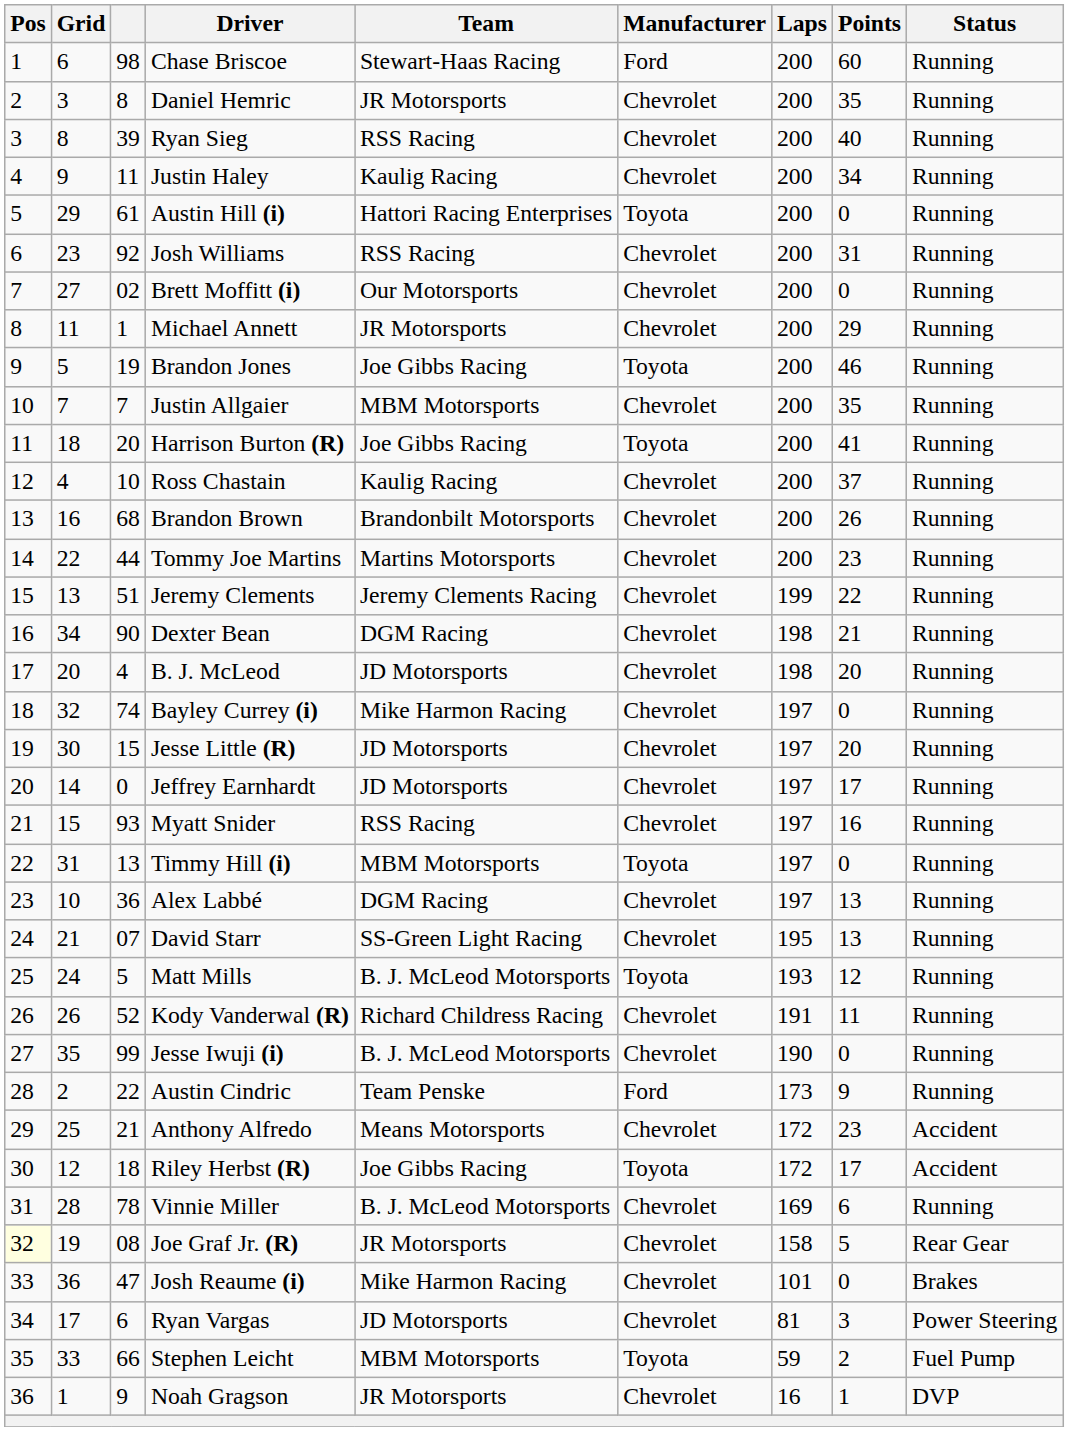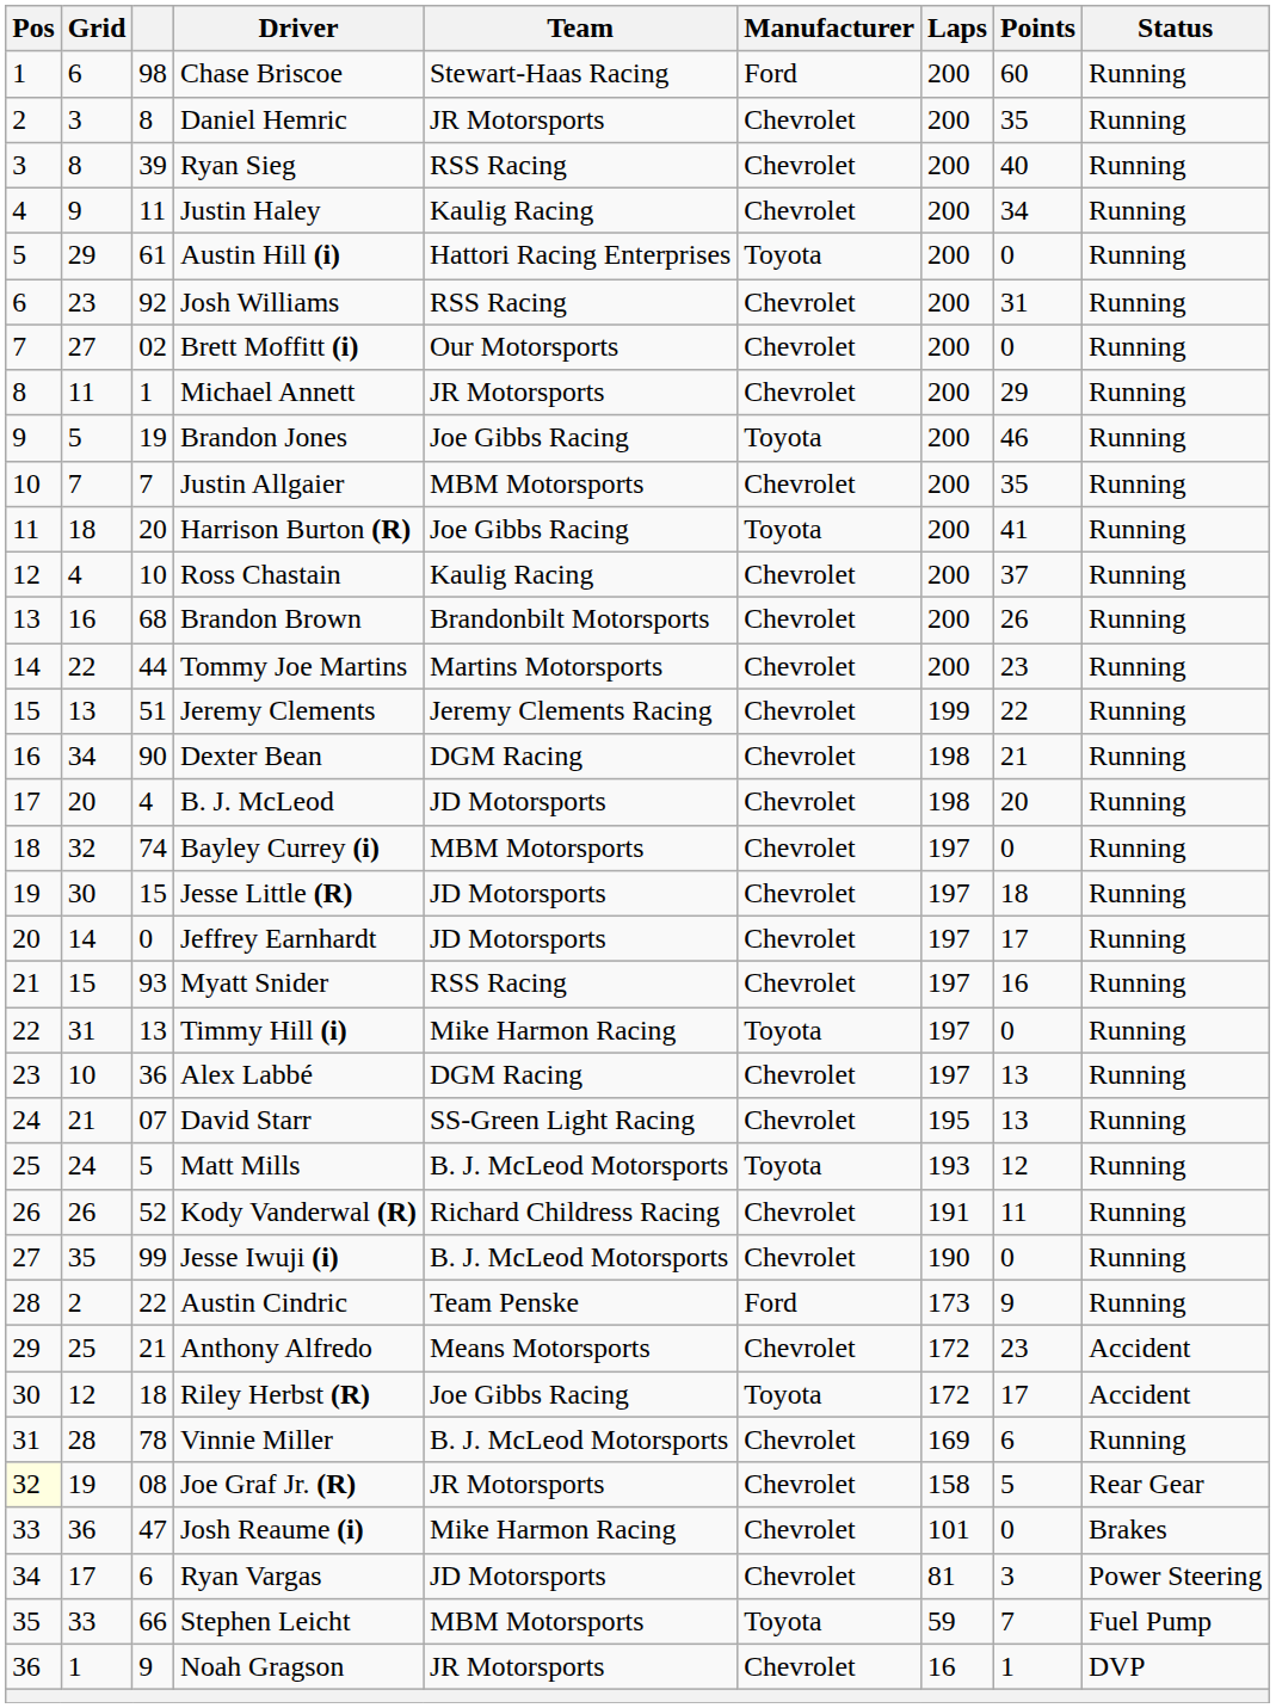 <table class="wikitable" style="font-size:98%">
 <tr>
 <th>Pos</th>
 <th>Grid</th>
 <th></th>
 <th>Driver</th>
 <th>Team</th>
 <th>Manufacturer</th>
 <th>Laps</th>
 <th>Points</th>
 <th>Status</th>
 </tr>
 <tr>
 <td>1</td>
 <td>6</td>
 <td>98</td>
 <td>Chase Briscoe</td>
 <td>Stewart-Haas Racing</td>
 <td>Ford</td>
 <td>200</td>
 <td>60</td>
 <td>Running</td>
 </tr>
 <tr>
 <td>2</td>
 <td>3</td>
 <td>8</td>
 <td>Daniel Hemric</td>
 <td>JR Motorsports</td>
 <td>Chevrolet</td>
 <td>200</td>
 <td>35</td>
 <td>Running</td>
 </tr>
 <tr>
 <td>3</td>
 <td>8</td>
 <td>39</td>
 <td>Ryan Sieg</td>
 <td>RSS Racing</td>
 <td>Chevrolet</td>
 <td>200</td>
 <td>40</td>
 <td>Running</td>
 </tr>
 <tr>
 <td>4</td>
 <td>9</td>
 <td>11</td>
 <td>Justin Haley</td>
 <td>Kaulig Racing</td>
 <td>Chevrolet</td>
 <td>200</td>
 <td>34</td>
 <td>Running</td>
 </tr>
 <tr>
 <td>5</td>
 <td>29</td>
 <td>61</td>
 <td>Austin Hill <strong>(i)</strong></td>
 <td>Hattori Racing Enterprises</td>
 <td>Toyota</td>
 <td>200</td>
 <td>0</td>
 <td>Running</td>
 </tr>
 <tr>
 <td>6</td>
 <td>23</td>
 <td>92</td>
 <td>Josh Williams</td>
 <td>RSS Racing</td>
 <td>Chevrolet</td>
 <td>200</td>
 <td>31</td>
 <td>Running</td>
 </tr>
 <tr>
 <td>7</td>
 <td>27</td>
 <td>02</td>
 <td>Brett Moffitt <strong>(i)</strong></td>
 <td>Our Motorsports</td>
 <td>Chevrolet</td>
 <td>200</td>
 <td>0</td>
 <td>Running</td>
 </tr>
 <tr>
 <td>8</td>
 <td>11</td>
 <td>1</td>
 <td>Michael Annett</td>
 <td>JR Motorsports</td>
 <td>Chevrolet</td>
 <td>200</td>
 <td>29</td>
 <td>Running</td>
 </tr>
 <tr>
 <td>9</td>
 <td>5</td>
 <td>19</td>
 <td>Brandon Jones</td>
 <td>Joe Gibbs Racing</td>
 <td>Toyota</td>
 <td>200</td>
 <td>46</td>
 <td>Running</td>
 </tr>
 <tr>
 <td>10</td>
 <td>7</td>
 <td>7</td>
 <td>Justin Allgaier</td>
 <td>MBM Motorsports</td>
 <td>Chevrolet</td>
 <td>200</td>
 <td>35</td>
 <td>Running</td>
 </tr>
 <tr>
 <td>11</td>
 <td>18</td>
 <td>20</td>
 <td>Harrison Burton <strong>(R)</strong></td>
 <td>Joe Gibbs Racing</td>
 <td>Toyota</td>
 <td>200</td>
 <td>41</td>
 <td>Running</td>
 </tr>
 <tr>
 <td>12</td>
 <td>4</td>
 <td>10</td>
 <td>Ross Chastain</td>
 <td>Kaulig Racing</td>
 <td>Chevrolet</td>
 <td>200</td>
 <td>37</td>
 <td>Running</td>
 </tr>
 <tr>
 <td>13</td>
 <td>16</td>
 <td>68</td>
 <td>Brandon Brown</td>
 <td>Brandonbilt Motorsports</td>
 <td>Chevrolet</td>
 <td>200</td>
 <td>26</td>
 <td>Running</td>
 </tr>
 <tr>
 <td>14</td>
 <td>22</td>
 <td>44</td>
 <td>Tommy Joe Martins</td>
 <td>Martins Motorsports</td>
 <td>Chevrolet</td>
 <td>200</td>
 <td>23</td>
 <td>Running</td>
 </tr>
 <tr>
 <td>15</td>
 <td>13</td>
 <td>51</td>
 <td>Jeremy Clements</td>
 <td>Jeremy Clements Racing</td>
 <td>Chevrolet</td>
 <td>199</td>
 <td>22</td>
 <td>Running</td>
 </tr>
 <tr>
 <td>16</td>
 <td>34</td>
 <td>90</td>
 <td>Dexter Bean</td>
 <td>DGM Racing</td>
 <td>Chevrolet</td>
 <td>198</td>
 <td>21</td>
 <td>Running</td>
 </tr>
 <tr>
 <td>17</td>
 <td>20</td>
 <td>4</td>
 <td>B. J. McLeod</td>
 <td>JD Motorsports</td>
 <td>Chevrolet</td>
 <td>198</td>
 <td>20</td>
 <td>Running</td>
 </tr>
 <tr>
 <td>18</td>
 <td>32</td>
 <td>74</td>
 <td>Bayley Currey <strong>(i)</strong></td>
-<td>Mike Harmon Racing</td>
+<td>MBM Motorsports</td>
 <td>Chevrolet</td>
 <td>197</td>
 <td>0</td>
 <td>Running</td>
 </tr>
 <tr>
 <td>19</td>
 <td>30</td>
 <td>15</td>
 <td>Jesse Little <strong>(R)</strong></td>
 <td>JD Motorsports</td>
 <td>Chevrolet</td>
 <td>197</td>
-<td>20</td>
+<td>18</td>
 <td>Running</td>
 </tr>
 <tr>
 <td>20</td>
 <td>14</td>
 <td>0</td>
 <td>Jeffrey Earnhardt</td>
 <td>JD Motorsports</td>
 <td>Chevrolet</td>
 <td>197</td>
 <td>17</td>
 <td>Running</td>
 </tr>
 <tr>
 <td>21</td>
 <td>15</td>
 <td>93</td>
 <td>Myatt Snider</td>
 <td>RSS Racing</td>
 <td>Chevrolet</td>
 <td>197</td>
 <td>16</td>
 <td>Running</td>
 </tr>
 <tr>
 <td>22</td>
 <td>31</td>
 <td>13</td>
 <td>Timmy Hill <strong>(i)</strong></td>
-<td>MBM Motorsports</td>
+<td>Mike Harmon Racing</td>
 <td>Toyota</td>
 <td>197</td>
 <td>0</td>
 <td>Running</td>
 </tr>
 <tr>
 <td>23</td>
 <td>10</td>
 <td>36</td>
 <td>Alex Labbé</td>
 <td>DGM Racing</td>
 <td>Chevrolet</td>
 <td>197</td>
 <td>13</td>
 <td>Running</td>
 </tr>
 <tr>
 <td>24</td>
 <td>21</td>
 <td>07</td>
 <td>David Starr</td>
 <td>SS-Green Light Racing</td>
 <td>Chevrolet</td>
 <td>195</td>
 <td>13</td>
 <td>Running</td>
 </tr>
 <tr>
 <td>25</td>
 <td>24</td>
 <td>5</td>
 <td>Matt Mills</td>
 <td>B. J. McLeod Motorsports</td>
 <td>Toyota</td>
 <td>193</td>
 <td>12</td>
 <td>Running</td>
 </tr>
 <tr>
 <td>26</td>
 <td>26</td>
 <td>52</td>
 <td>Kody Vanderwal <strong>(R)</strong></td>
 <td>Richard Childress Racing</td>
 <td>Chevrolet</td>
 <td>191</td>
 <td>11</td>
 <td>Running</td>
 </tr>
 <tr>
 <td>27</td>
 <td>35</td>
 <td>99</td>
 <td>Jesse Iwuji <strong>(i)</strong></td>
 <td>B. J. McLeod Motorsports</td>
 <td>Chevrolet</td>
 <td>190</td>
 <td>0</td>
 <td>Running</td>
 </tr>
 <tr>
 <td>28</td>
 <td>2</td>
 <td>22</td>
 <td>Austin Cindric</td>
 <td>Team Penske</td>
 <td>Ford</td>
 <td>173</td>
 <td>9</td>
 <td>Running</td>
 </tr>
 <tr>
 <td>29</td>
 <td>25</td>
 <td>21</td>
 <td>Anthony Alfredo</td>
 <td>Means Motorsports</td>
 <td>Chevrolet</td>
 <td>172</td>
 <td>23</td>
 <td>Accident</td>
 </tr>
 <tr>
 <td>30</td>
 <td>12</td>
 <td>18</td>
 <td>Riley Herbst <strong>(R)</strong></td>
 <td>Joe Gibbs Racing</td>
 <td>Toyota</td>
 <td>172</td>
 <td>17</td>
 <td>Accident</td>
 </tr>
 <tr>
 <td>31</td>
 <td>28</td>
 <td>78</td>
 <td>Vinnie Miller</td>
 <td>B. J. McLeod Motorsports</td>
 <td>Chevrolet</td>
 <td>169</td>
 <td>6</td>
 <td>Running</td>
 </tr>
 <tr>
 <td style="background: lightyellow;">32</td>
 <td>19</td>
 <td>08</td>
 <td>Joe Graf Jr. <strong>(R)</strong></td>
 <td>JR Motorsports</td>
 <td>Chevrolet</td>
 <td>158</td>
 <td>5</td>
 <td>Rear Gear</td>
 </tr>
 <tr>
 <td>33</td>
 <td>36</td>
 <td>47</td>
 <td>Josh Reaume <strong>(i)</strong></td>
 <td>Mike Harmon Racing</td>
 <td>Chevrolet</td>
 <td>101</td>
 <td>0</td>
 <td>Brakes</td>
 </tr>
 <tr>
 <td>34</td>
 <td>17</td>
 <td>6</td>
 <td>Ryan Vargas</td>
 <td>JD Motorsports</td>
 <td>Chevrolet</td>
 <td>81</td>
 <td>3</td>
 <td>Power Steering</td>
 </tr>
 <tr>
 <td>35</td>
 <td>33</td>
 <td>66</td>
 <td>Stephen Leicht</td>
 <td>MBM Motorsports</td>
 <td>Toyota</td>
 <td>59</td>
-<td>2</td>
+<td>7</td>
 <td>Fuel Pump</td>
 </tr>
 <tr>
 <td>36</td>
 <td>1</td>
 <td>9</td>
 <td>Noah Gragson</td>
 <td>JR Motorsports</td>
 <td>Chevrolet</td>
 <td>16</td>
 <td>1</td>
 <td>DVP</td>
 </tr>
 <tr>
 <th colspan="9"></th>
 </tr>
 <tr>
 </tr>
 </table>
